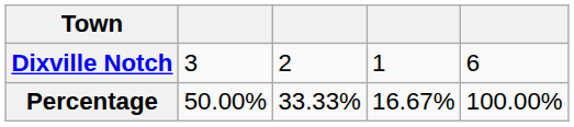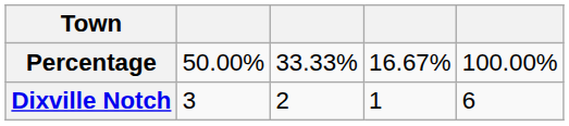 <table class="wikitable sortable" style=margin:auto;margin:auto>
 <tr valign=bottom>
 <th>Town</th>
 <th></th>
 <th></th>
 <th></th>
 <th></th>
 </tr>
 <tr>
+<th>Percentage</th>
+<td>50.00%</td>
+<td>33.33%</td>
+<td>16.67%</td>
+<td>100.00%</td>
+</tr>
+<tr>
 <th><a href='#'>Dixville Notch</a></th>
 <td>3</td>
 <td>2</td>
 <td>1</td>
 <td>6</td>
 </tr>
-<tr>
-<th>Percentage</th>
-<td>50.00%</td>
-<td>33.33%</td>
-<td>16.67%</td>
-<td>100.00%</td>
-</tr>
 </table>
